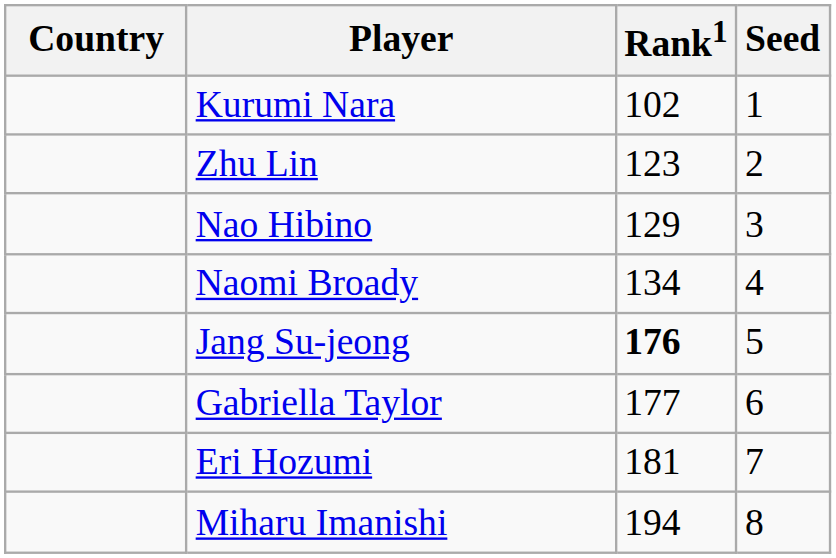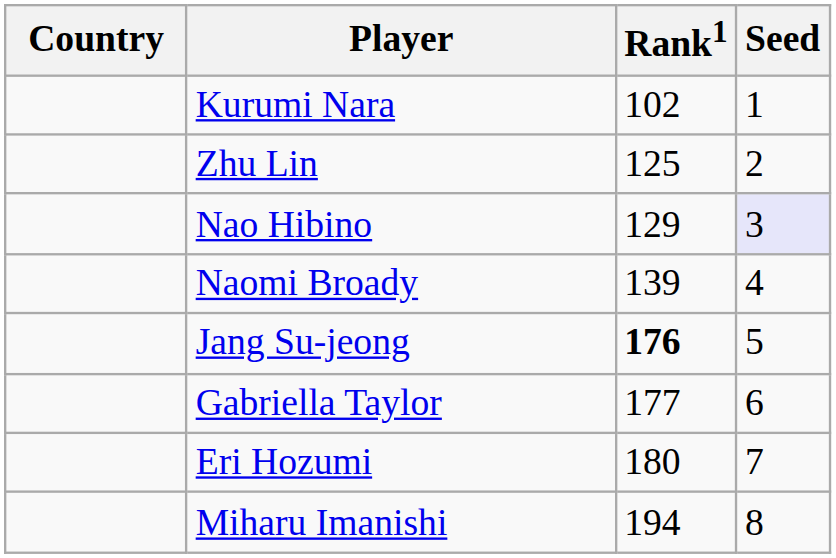 <table class="sortable wikitable">
 <tr>
 <th width="70">Country</th>
 <th width="175">Player</th>
 <th>Rank<sup>1</sup></th>
 <th>Seed</th>
 </tr>
 <tr>
 <td></td>
 <td><a href='#'>Kurumi Nara</a></td>
 <td>102</td>
 <td>1</td>
 </tr>
 <tr>
 <td></td>
 <td><a href='#'>Zhu Lin</a></td>
-<td>123</td>
+<td>125</td>
 <td>2</td>
 </tr>
 <tr>
 <td></td>
 <td><a href='#'>Nao Hibino</a></td>
 <td>129</td>
-<td>3</td>
+<td style="background: lavender;">3</td>
 </tr>
 <tr>
 <td></td>
 <td><a href='#'>Naomi Broady</a></td>
-<td>134</td>
+<td>139</td>
 <td>4</td>
 </tr>
 <tr>
 <td></td>
 <td><a href='#'>Jang Su-jeong</a></td>
 <td><strong>176</strong></td>
 <td>5</td>
 </tr>
 <tr>
 <td></td>
 <td><a href='#'>Gabriella Taylor</a></td>
 <td>177</td>
 <td>6</td>
 </tr>
 <tr>
 <td></td>
 <td><a href='#'>Eri Hozumi</a></td>
-<td>181</td>
+<td>180</td>
 <td>7</td>
 </tr>
 <tr>
 <td></td>
 <td><a href='#'>Miharu Imanishi</a></td>
 <td>194</td>
 <td>8</td>
 </tr>
 </table>
